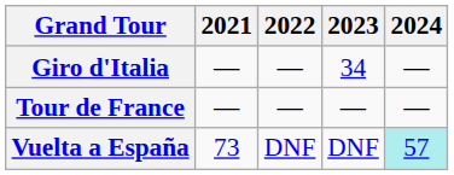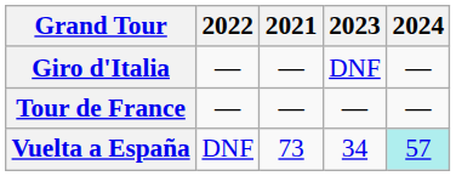 <table class="wikitable plainrowheaders">
 <tr>
 <th scope="col"><a href='#'>Grand Tour</a></th>
+<th scope="col">2022</th>
 <th scope="col">2021</th>
-<th scope="col">2022</th>
 <th scope="col">2023</th>
 <th scope="col">2024</th>
 </tr>
 <tr style="text-align:center;">
 <th scope="row"> <a href='#'>Giro d'Italia</a></th>
 <td>—</td>
 <td>—</td>
-<td><a href='#'>34</a></td>
+<td><a href='#'>DNF</a></td>
 <td>—</td>
 </tr>
 <tr style="text-align:center;">
 <th scope="row"> <a href='#'>Tour de France</a></th>
 <td>—</td>
 <td>—</td>
 <td>—</td>
 <td>—</td>
 </tr>
 <tr style="text-align:center;">
 <th scope="row"> <a href='#'>Vuelta a España</a></th>
+<td><a href='#'>DNF</a></td>
 <td><a href='#'>73</a></td>
-<td><a href='#'>DNF</a></td>
-<td><a href='#'>DNF</a></td>
+<td><a href='#'>34</a></td>
 <td style="background: paleturquoise;"><a href='#'>57</a></td>
 </tr>
 </table>
